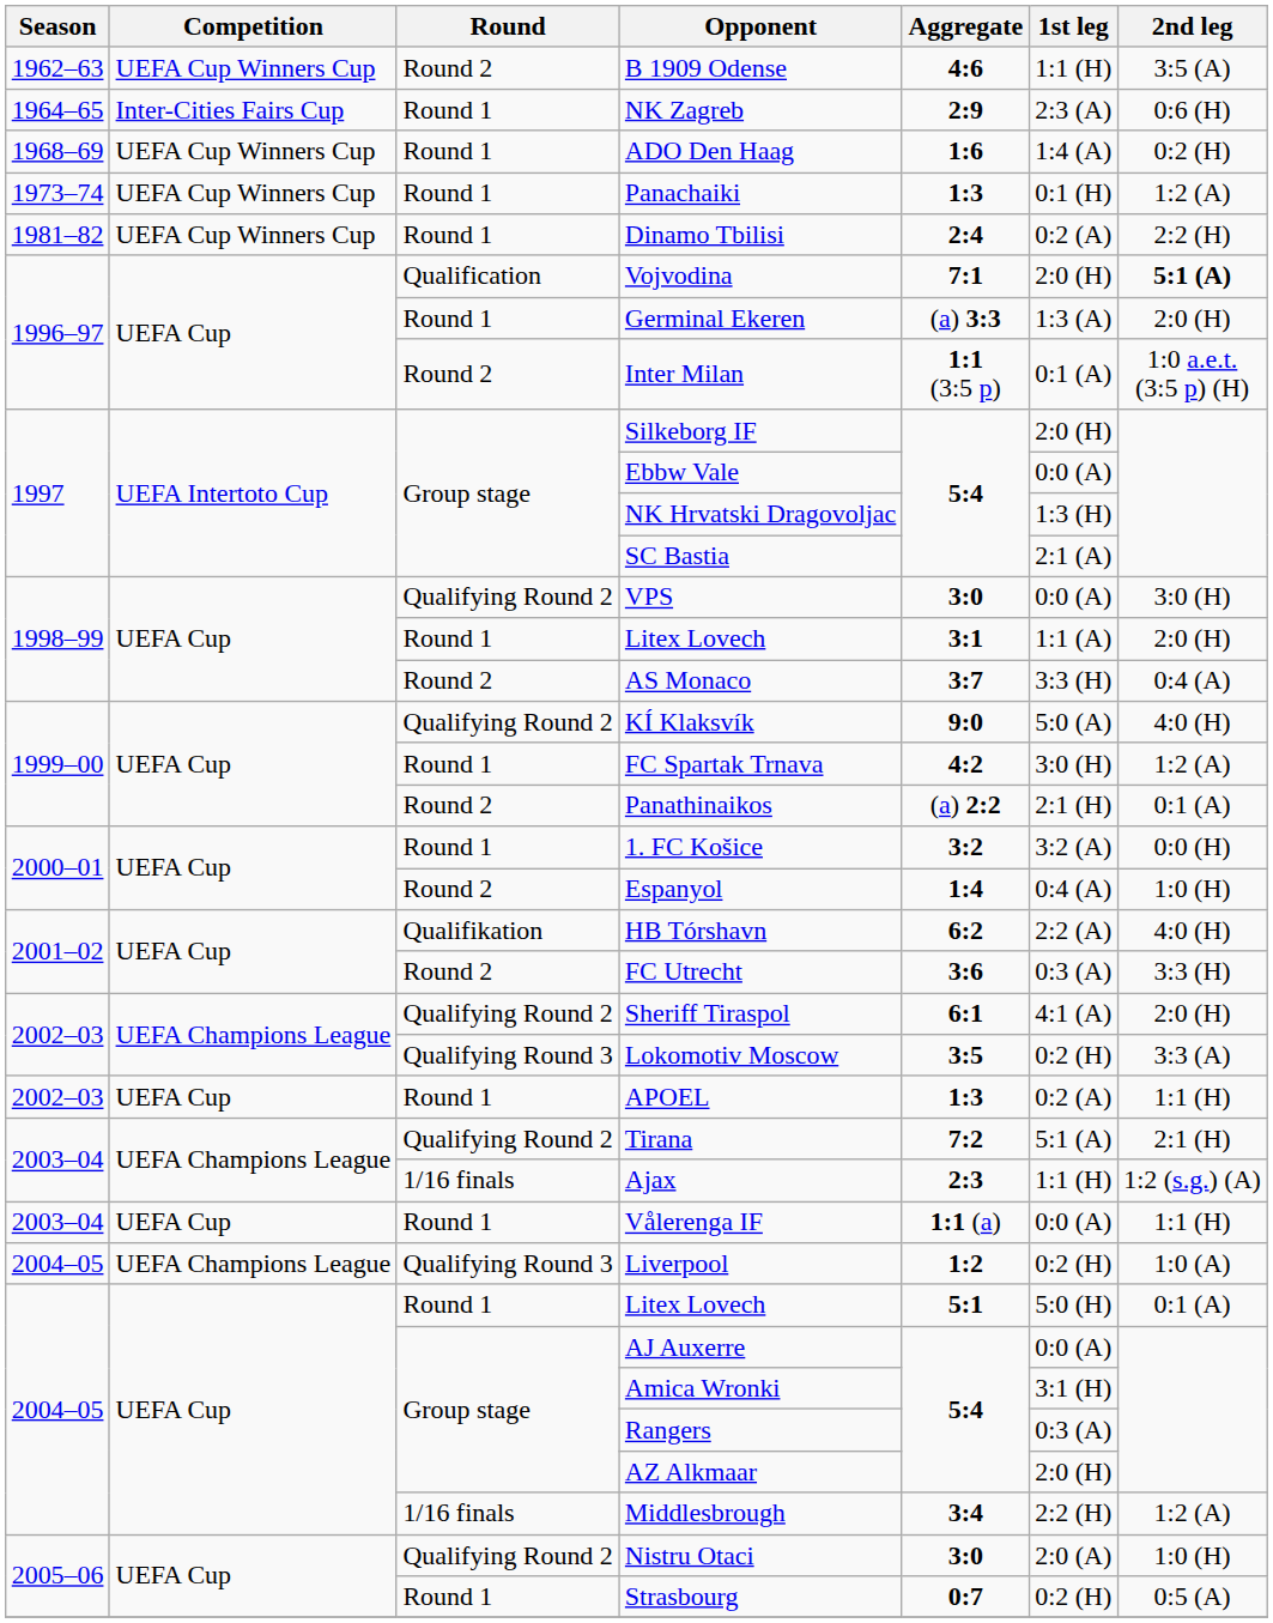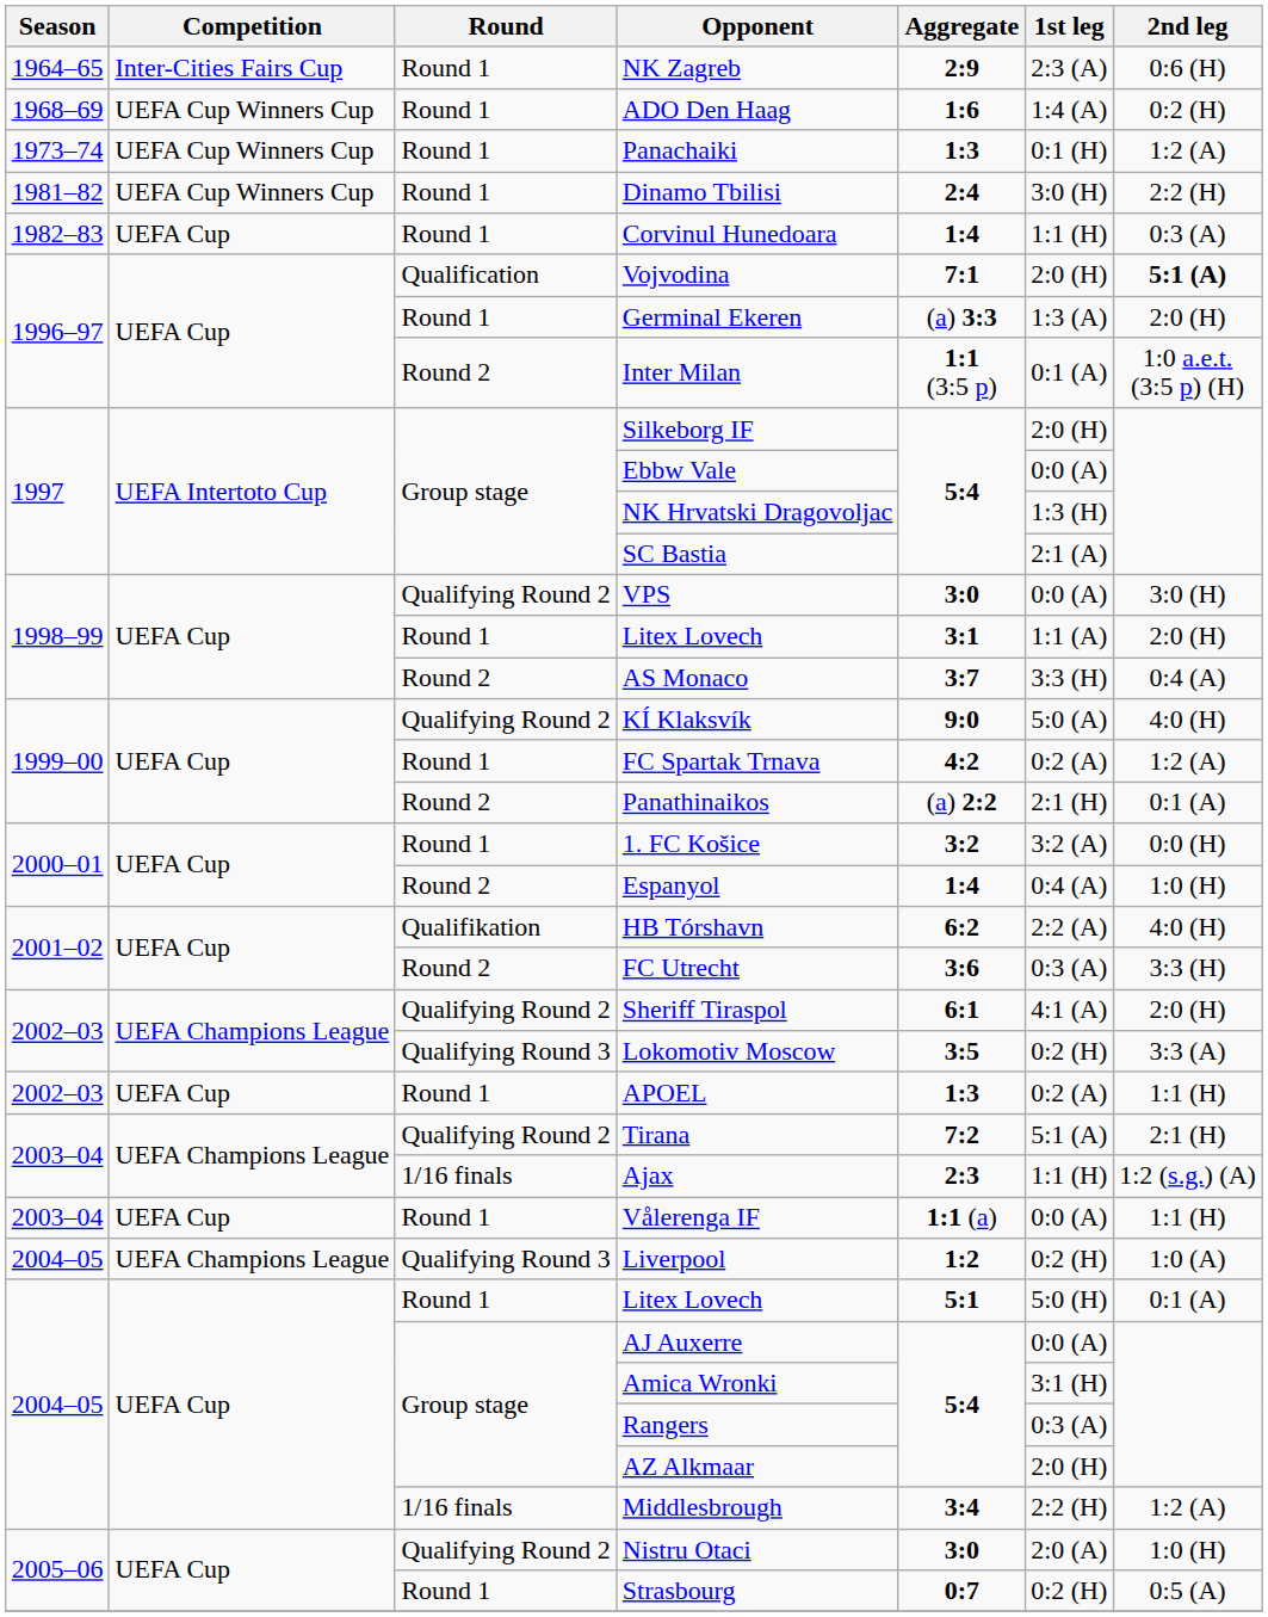 <table class="wikitable">
 <tr class=>
 <th>Season</th>
 <th>Competition</th>
 <th>Round</th>
 <th>Opponent</th>
 <th>Aggregate</th>
 <th>1st leg</th>
 <th>2nd leg</th>
-</tr>
-<tr>
-<td><a href='#'>1962–63</a></td>
-<td><a href='#'>UEFA Cup Winners Cup</a></td>
-<td>Round 2</td>
-<td>  <a href='#'>B 1909 Odense</a></td>
-<td align="center"><strong>4:6</strong></td>
-<td align="center">1:1 (H)</td>
-<td align="center">3:5 (A)</td>
 </tr>
 <tr>
 <td><a href='#'>1964–65</a></td>
 <td><a href='#'>Inter-Cities Fairs Cup</a></td>
 <td>Round 1</td>
 <td>  <a href='#'>NK Zagreb</a></td>
 <td align="center"><strong>2:9</strong></td>
 <td align="center">2:3 (A)</td>
 <td align="center">0:6 (H)</td>
 </tr>
 <tr>
 <td><a href='#'>1968–69</a></td>
 <td>UEFA Cup Winners Cup</td>
 <td>Round 1</td>
 <td>  <a href='#'>ADO Den Haag</a></td>
 <td align="center"><strong>1:6</strong></td>
 <td align="center">1:4 (A)</td>
 <td align="center">0:2 (H)</td>
 </tr>
 <tr>
 <td><a href='#'>1973–74</a></td>
 <td>UEFA Cup Winners Cup</td>
 <td>Round 1</td>
 <td>  <a href='#'>Panachaiki</a></td>
 <td align="center"><strong>1:3</strong></td>
 <td align="center">0:1 (H)</td>
 <td align="center">1:2 (A)</td>
 </tr>
 <tr>
 <td><a href='#'>1981–82</a></td>
 <td>UEFA Cup Winners Cup</td>
 <td>Round 1</td>
 <td>  <a href='#'>Dinamo Tbilisi</a></td>
 <td align="center"><strong>2:4</strong></td>
-<td align="center">0:2 (A)</td>
+<td align="center">3:0 (H)</td>
 <td align="center">2:2 (H)</td>
+</tr>
+<tr>
+<td><a href='#'>1982–83</a></td>
+<td>UEFA Cup</td>
+<td>Round 1</td>
+<td>  <a href='#'>Corvinul Hunedoara</a></td>
+<td align="center"><strong>1:4</strong></td>
+<td align="center">1:1 (H)</td>
+<td align="center">0:3 (A)</td>
 </tr>
 <tr>
 <td rowspan="3"><a href='#'>1996–97</a></td>
 <td rowspan="3">UEFA Cup</td>
 <td>Qualification</td>
 <td>  <a href='#'>Vojvodina</a></td>
 <td align="center"><strong>7:1</strong></td>
 <td align="center">2:0 (H)</td>
 <td align="center"><strong>5:1 (A)</strong></td>
 </tr>
 <tr>
 <td>Round 1</td>
 <td>  <a href='#'>Germinal Ekeren</a></td>
 <td align="center">(<a href='#'>a</a>) <strong>3:3</strong></td>
 <td align="center">1:3 (A)</td>
 <td align="center">2:0 (H)</td>
 </tr>
 <tr>
 <td>Round 2</td>
 <td>  <a href='#'>Inter Milan</a></td>
 <td align="center"><strong>1:1</strong> <br>(3:5 <a href='#'>p</a>)</td>
 <td align="center">0:1 (A)</td>
 <td align="center">1:0 <a href='#'>a.e.t.</a> <br>(3:5 <a href='#'>p</a>) (H)</td>
 </tr>
 <tr>
 <td rowspan="4"><a href='#'>1997</a></td>
 <td rowspan="4"><a href='#'>UEFA Intertoto Cup</a></td>
 <td rowspan="4">Group stage</td>
 <td>  <a href='#'>Silkeborg IF</a></td>
 <td rowspan="4" align="center"><strong>5:4</strong></td>
 <td align="center">2:0 (H)</td>
 </tr>
 <tr>
 <td>  <a href='#'>Ebbw Vale</a></td>
 <td align="center">0:0 (A)</td>
 </tr>
 <tr>
 <td>  <a href='#'>NK Hrvatski Dragovoljac</a></td>
 <td align="center">1:3 (H)</td>
 </tr>
 <tr>
 <td>  <a href='#'>SC Bastia</a></td>
 <td align="center">2:1 (A)</td>
 </tr>
 <tr>
 <td rowspan="3"><a href='#'>1998–99</a></td>
 <td rowspan="3">UEFA Cup</td>
 <td>Qualifying Round 2</td>
 <td>  <a href='#'>VPS</a></td>
 <td align="center"><strong>3:0</strong></td>
 <td align="center">0:0 (A)</td>
 <td align="center">3:0 (H)</td>
 </tr>
 <tr>
 <td>Round 1</td>
 <td>  <a href='#'>Litex Lovech</a></td>
 <td align="center"><strong>3:1</strong></td>
 <td align="center">1:1 (A)</td>
 <td align="center">2:0 (H)</td>
 </tr>
 <tr>
 <td>Round 2</td>
 <td>  <a href='#'>AS Monaco</a></td>
 <td align="center"><strong>3:7</strong></td>
 <td align="center">3:3 (H)</td>
 <td align="center">0:4 (A)</td>
 </tr>
 <tr>
 <td rowspan="3"><a href='#'>1999–00</a></td>
 <td rowspan="3">UEFA Cup</td>
 <td>Qualifying Round 2</td>
 <td>  <a href='#'>KÍ Klaksvík</a></td>
 <td align="center"><strong>9:0</strong></td>
 <td align="center">5:0 (A)</td>
 <td align="center">4:0 (H)</td>
 </tr>
 <tr>
 <td>Round 1</td>
 <td>  <a href='#'>FC Spartak Trnava</a></td>
 <td align="center"><strong>4:2</strong></td>
-<td align="center">3:0 (H)</td>
+<td align="center">0:2 (A)</td>
 <td align="center">1:2 (A)</td>
 </tr>
 <tr>
 <td>Round 2</td>
 <td>  <a href='#'>Panathinaikos</a></td>
 <td align="center">(<a href='#'>a</a>) <strong>2:2</strong></td>
 <td align="center">2:1 (H)</td>
 <td align="center">0:1 (A)</td>
 </tr>
 <tr>
 <td rowspan="2"><a href='#'>2000–01</a></td>
 <td rowspan="2">UEFA Cup</td>
 <td>Round 1</td>
 <td>  <a href='#'>1. FC Košice</a></td>
 <td align="center"><strong>3:2</strong></td>
 <td align="center">3:2 (A)</td>
 <td align="center">0:0 (H)</td>
 </tr>
 <tr>
 <td>Round 2</td>
 <td>  <a href='#'>Espanyol</a></td>
 <td align="center"><strong>1:4</strong></td>
 <td align="center">0:4 (A)</td>
 <td align="center">1:0 (H)</td>
 </tr>
 <tr>
 <td rowspan="2"><a href='#'>2001–02</a></td>
 <td rowspan="2">UEFA Cup</td>
 <td>Qualifikation</td>
 <td>  <a href='#'>HB Tórshavn</a></td>
 <td align="center"><strong>6:2</strong></td>
 <td align="center">2:2 (A)</td>
 <td align="center">4:0 (H)</td>
 </tr>
 <tr>
 <td>Round 2</td>
 <td>  <a href='#'>FC Utrecht</a></td>
 <td align="center"><strong>3:6</strong></td>
 <td align="center">0:3 (A)</td>
 <td align="center">3:3 (H)</td>
 </tr>
 <tr>
 <td rowspan="2"><a href='#'>2002–03</a></td>
 <td rowspan="2"><a href='#'>UEFA Champions League</a></td>
 <td>Qualifying Round 2</td>
 <td>  <a href='#'>Sheriff Tiraspol</a></td>
 <td align="center"><strong>6:1</strong></td>
 <td align="center">4:1 (A)</td>
 <td align="center">2:0 (H)</td>
 </tr>
 <tr>
 <td>Qualifying Round 3</td>
 <td>  <a href='#'>Lokomotiv Moscow</a></td>
 <td align="center"><strong>3:5</strong></td>
 <td align="center">0:2 (H)</td>
 <td align="center">3:3 (A)</td>
 </tr>
 <tr>
 <td><a href='#'>2002–03</a></td>
 <td>UEFA Cup</td>
 <td>Round 1</td>
 <td>  <a href='#'>APOEL</a></td>
 <td align="center"><strong>1:3</strong></td>
 <td align="center">0:2 (A)</td>
 <td align="center">1:1 (H)</td>
 </tr>
 <tr>
 <td rowspan="2"><a href='#'>2003–04</a></td>
 <td rowspan="2">UEFA Champions League</td>
 <td>Qualifying Round 2</td>
 <td>  <a href='#'>Tirana</a></td>
 <td align="center"><strong>7:2</strong></td>
 <td align="center">5:1 (A)</td>
 <td align="center">2:1 (H)</td>
 </tr>
 <tr>
 <td>1/16 finals</td>
 <td>  <a href='#'>Ajax</a></td>
 <td align="center"><strong>2:3</strong></td>
 <td align="center">1:1 (H)</td>
 <td align="center">1:2 (<a href='#'>s.g.</a>) (A)</td>
 </tr>
 <tr>
 <td><a href='#'>2003–04</a></td>
 <td>UEFA Cup</td>
 <td>Round 1</td>
 <td>  <a href='#'>Vålerenga IF</a></td>
 <td align="center"><strong>1:1</strong> (<a href='#'>a</a>)</td>
 <td align="center">0:0 (A)</td>
 <td align="center">1:1 (H)</td>
 </tr>
 <tr>
 <td><a href='#'>2004–05</a></td>
 <td>UEFA Champions League</td>
 <td>Qualifying Round 3</td>
 <td>  <a href='#'>Liverpool</a></td>
 <td align="center"><strong>1:2</strong></td>
 <td align="center">0:2 (H)</td>
 <td align="center">1:0 (A)</td>
 </tr>
 <tr>
 <td rowspan="6"><a href='#'>2004–05</a></td>
 <td rowspan="6">UEFA Cup</td>
 <td>Round 1</td>
 <td>  <a href='#'>Litex Lovech</a></td>
 <td align="center"><strong>5:1</strong></td>
 <td align="center">5:0 (H)</td>
 <td align="center">0:1 (A)</td>
 </tr>
 <tr>
 <td rowspan="4">Group stage</td>
 <td>  <a href='#'>AJ Auxerre</a></td>
 <td rowspan="4" align="center"><strong>5:4</strong></td>
 <td align="center">0:0 (A)</td>
 </tr>
 <tr>
 <td>  <a href='#'>Amica Wronki</a></td>
 <td align="center">3:1 (H)</td>
 </tr>
 <tr>
 <td>  <a href='#'>Rangers</a></td>
 <td align="center">0:3 (A)</td>
 </tr>
 <tr>
 <td>  <a href='#'>AZ Alkmaar</a></td>
 <td align="center">2:0 (H)</td>
 </tr>
 <tr>
 <td>1/16 finals</td>
 <td>  <a href='#'>Middlesbrough</a></td>
 <td align="center"><strong>3:4</strong></td>
 <td align="center">2:2 (H)</td>
 <td align="center">1:2 (A)</td>
 </tr>
 <tr>
 <td rowspan="2"><a href='#'>2005–06</a></td>
 <td rowspan="2">UEFA Cup</td>
 <td>Qualifying Round 2</td>
 <td>  <a href='#'>Nistru Otaci</a></td>
 <td align="center"><strong>3:0</strong></td>
 <td align="center">2:0 (A)</td>
 <td align="center">1:0 (H)</td>
 </tr>
 <tr>
 <td>Round 1</td>
 <td>  <a href='#'>Strasbourg</a></td>
 <td align="center"><strong>0:7</strong></td>
 <td align="center">0:2 (H)</td>
 <td align="center">0:5 (A)</td>
 </tr>
 <tr>
 </tr>
 </table>
